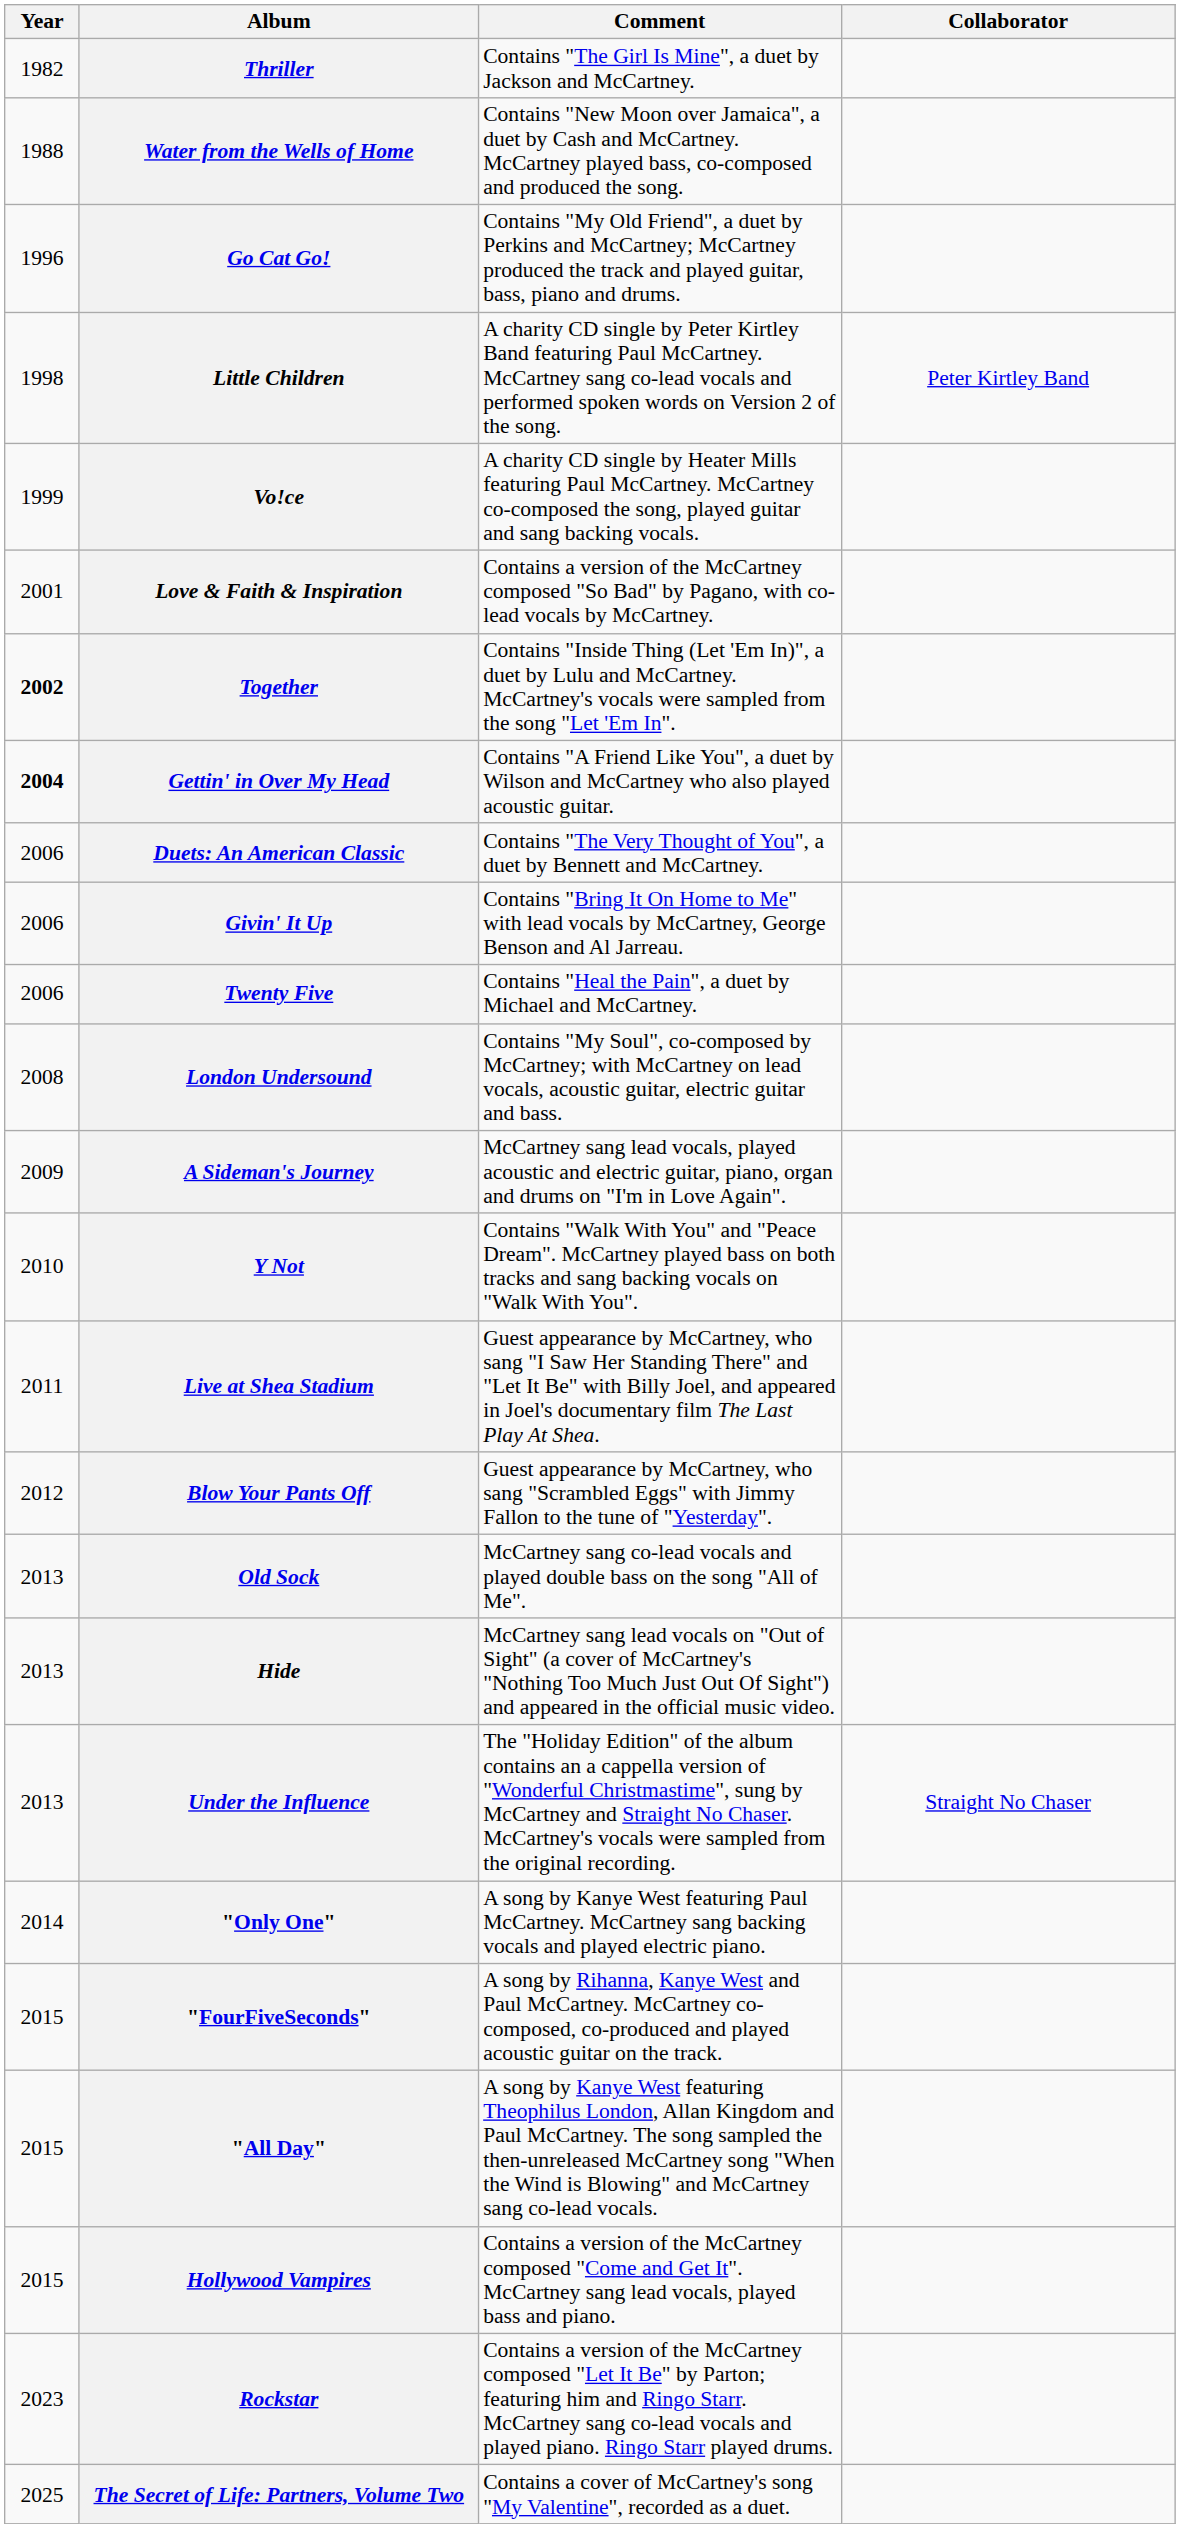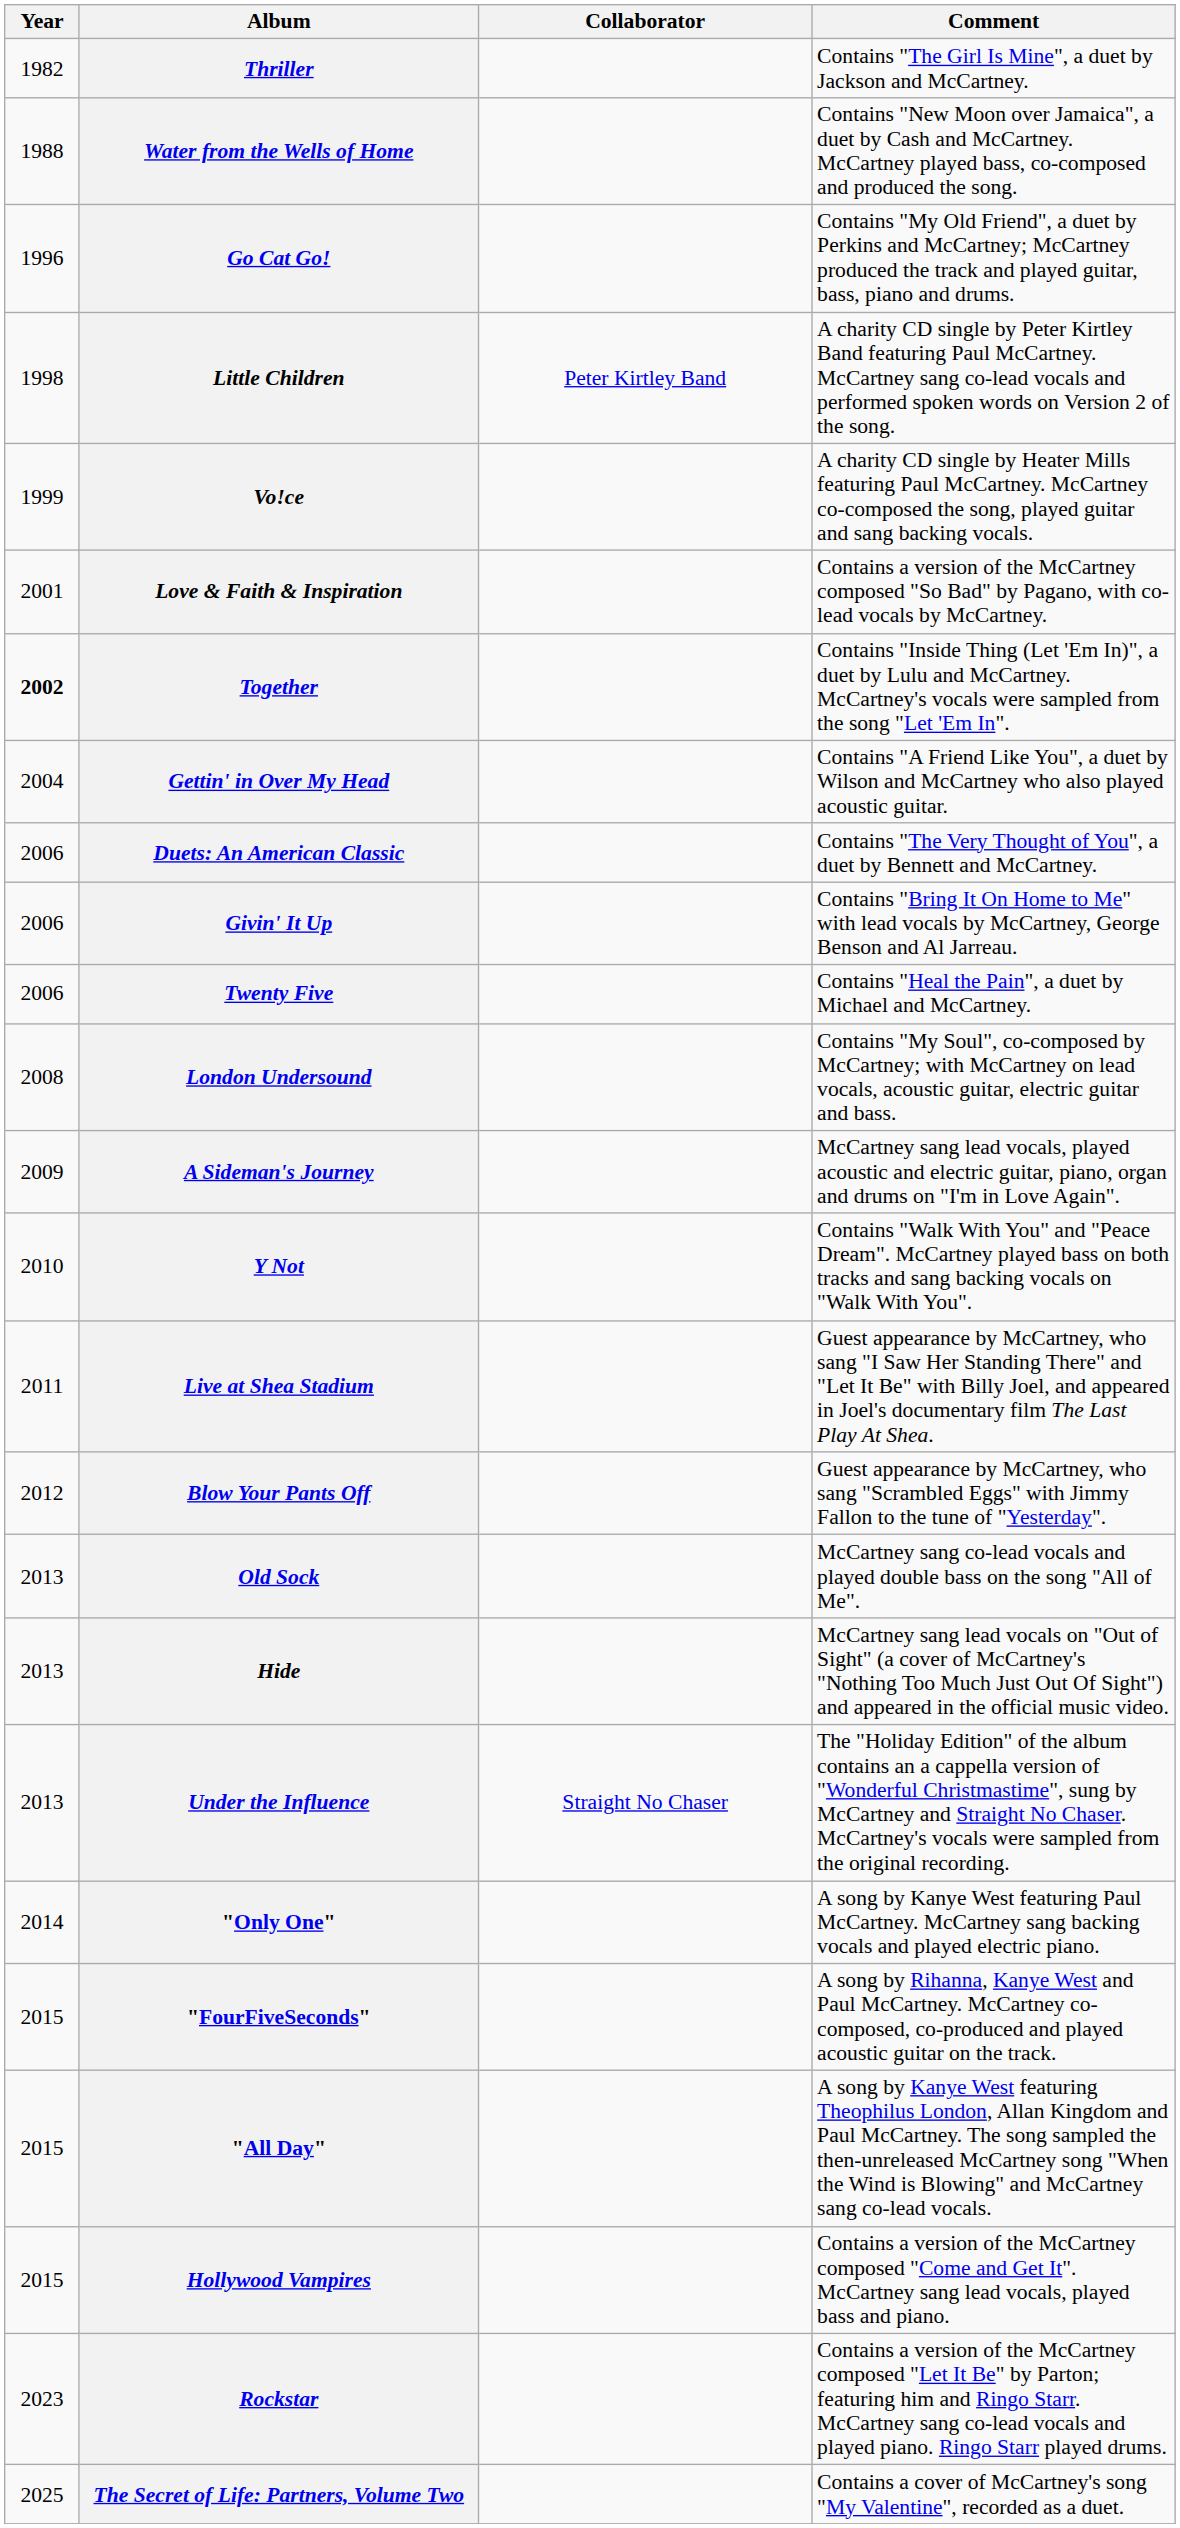 <table class="wikitable sortable plainrowheaders">
 <tr>
 <th scope="col" style="width:3em">Year</th>
 <th scope="col" style="width:18em">Album</th>
+<th scope="col" style="width:15em">Collaborator</th>
 <th scope="col" class="unsortable">Comment</th>
-<th scope="col" style="width:15em">Collaborator</th>
 </tr>
 <tr>
 <td style="text-align:center;">1982</td>
 <th scope="row"><em><a href='#'>Thriller</a></em></th>
+<td style="text-align:center;"></td>
 <td>Contains "<a href='#'>The Girl Is Mine</a>", a duet by Jackson and McCartney.</td>
-<td style="text-align:center;"></td>
 </tr>
 <tr>
 <td style="text-align:center;">1988</td>
 <th scope="row"><em><a href='#'>Water from the Wells of Home</a></em></th>
+<td style="text-align:center;"></td>
 <td>Contains "New Moon over Jamaica", a duet by Cash and McCartney. McCartney played bass, co-composed and produced the song.</td>
-<td style="text-align:center;"></td>
 </tr>
 <tr>
 <td style="text-align:center;">1996</td>
 <th scope="row"><em><a href='#'>Go Cat Go!</a></em></th>
+<td style="text-align:center;"></td>
 <td>Contains "My Old Friend", a duet by Perkins and McCartney; McCartney produced the track and played guitar, bass, piano and drums.</td>
-<td style="text-align:center;"></td>
 </tr>
 <tr>
 <td style="text-align:center;">1998</td>
 <th scope="row"><em>Little Children</em></th>
+<td style="text-align:center;"><a href='#'>Peter Kirtley Band</a></td>
 <td>A charity CD single by Peter Kirtley Band featuring Paul McCartney. McCartney sang co-lead vocals and performed spoken words on Version 2 of the song.</td>
-<td style="text-align:center;"><a href='#'>Peter Kirtley Band</a></td>
 </tr>
 <tr>
 <td style="text-align:center;">1999</td>
 <th scope="row"><em>Vo!ce</em></th>
+<td style="text-align:center;"></td>
 <td>A charity CD single by Heater Mills featuring Paul McCartney. McCartney co-composed the song, played guitar and sang backing vocals.</td>
-<td style="text-align:center;"></td>
 </tr>
 <tr>
 <td style="text-align:center;">2001</td>
 <th scope="row"><em>Love & Faith & Inspiration</em></th>
+<td style="text-align:center;"></td>
 <td>Contains a version of the McCartney composed "So Bad" by Pagano, with co-lead vocals by McCartney.</td>
-<td style="text-align:center;"></td>
 </tr>
 <tr>
 <td style="text-align:center;"><strong>2002</strong></td>
 <th scope="row"><em><a href='#'>Together</a></em></th>
+<td style="text-align:center;"></td>
 <td>Contains "Inside Thing (Let 'Em In)", a duet by Lulu and McCartney. McCartney's vocals were sampled from the song "<a href='#'>Let 'Em In</a>".</td>
-<td style="text-align:center;"></td>
 </tr>
 <tr>
-<td style="text-align:center;"><strong>2004</strong></td>
+<td style="text-align:center;">2004</td>
 <th scope="row"><em><a href='#'>Gettin' in Over My Head</a></em></th>
+<td style="text-align:center;"></td>
 <td>Contains "A Friend Like You", a duet by Wilson and McCartney who also played acoustic guitar.</td>
-<td style="text-align:center;"></td>
 </tr>
 <tr>
 <td style="text-align:center;">2006</td>
 <th scope="row"><em><a href='#'>Duets: An American Classic</a></em></th>
+<td style="text-align:center;"></td>
 <td>Contains "<a href='#'>The Very Thought of You</a>", a duet by Bennett and McCartney.</td>
-<td style="text-align:center;"></td>
 </tr>
 <tr>
 <td style="text-align:center;">2006</td>
 <th scope="row"><em><a href='#'>Givin' It Up</a></em></th>
+<td style="text-align:center;"></td>
 <td>Contains "<a href='#'>Bring It On Home to Me</a>" with lead vocals by McCartney, George Benson and Al Jarreau.</td>
-<td style="text-align:center;"></td>
 </tr>
 <tr>
 <td style="text-align:center;">2006</td>
 <th scope="row"><em><a href='#'>Twenty Five</a></em></th>
+<td style="text-align:center;"></td>
 <td>Contains "<a href='#'>Heal the Pain</a>", a duet by Michael and McCartney.</td>
-<td style="text-align:center;"></td>
 </tr>
 <tr>
 <td style="text-align:center;">2008</td>
 <th scope="row"><em><a href='#'>London Undersound</a></em></th>
+<td style="text-align:center;"></td>
 <td>Contains "My Soul", co-composed by McCartney; with McCartney on lead vocals, acoustic guitar, electric guitar and bass.</td>
-<td style="text-align:center;"></td>
 </tr>
 <tr>
 <td style="text-align:center;">2009</td>
 <th scope="row"><em><a href='#'>A Sideman's Journey</a></em></th>
+<td style="text-align:center;"></td>
 <td>McCartney sang lead vocals, played acoustic and electric guitar, piano, organ and drums on "I'm in Love Again".</td>
-<td style="text-align:center;"></td>
 </tr>
 <tr>
 <td style="text-align:center;">2010</td>
 <th scope="row"><em><a href='#'>Y Not</a></em></th>
+<td style="text-align:center;"></td>
 <td>Contains "Walk With You" and "Peace Dream". McCartney played bass on both tracks and sang backing vocals on "Walk With You".</td>
-<td style="text-align:center;"></td>
 </tr>
 <tr>
 <td style="text-align:center;">2011</td>
 <th scope="row"><em><a href='#'>Live at Shea Stadium</a></em></th>
+<td style="text-align:center;"></td>
 <td>Guest appearance by McCartney, who sang "I Saw Her Standing There" and "Let It Be" with Billy Joel, and appeared in Joel's documentary film <em>The Last Play At Shea</em>.</td>
-<td style="text-align:center;"></td>
 </tr>
 <tr>
 <td style="text-align:center;">2012</td>
 <th scope="row"><em><a href='#'>Blow Your Pants Off</a></em></th>
+<td style="text-align:center;"></td>
 <td>Guest appearance by McCartney, who sang "Scrambled Eggs" with Jimmy Fallon to the tune of "<a href='#'>Yesterday</a>".</td>
-<td style="text-align:center;"></td>
 </tr>
 <tr>
 <td style="text-align:center;">2013</td>
 <th scope="row"><em><a href='#'>Old Sock</a></em></th>
+<td style="text-align:center;"></td>
 <td>McCartney sang co-lead vocals and played double bass on the song "All of Me".</td>
-<td style="text-align:center;"></td>
 </tr>
 <tr>
 <td style="text-align:center;">2013</td>
 <th scope="row"><em>Hide</em></th>
+<td style="text-align:center;"></td>
 <td>McCartney sang lead vocals on "Out of Sight" (a cover of McCartney's "Nothing Too Much Just Out Of Sight") and appeared in the official music video.</td>
-<td style="text-align:center;"></td>
 </tr>
 <tr>
 <td style="text-align:center;">2013</td>
 <th scope="row"><em><a href='#'>Under the Influence</a></em></th>
+<td style="text-align:center;"><a href='#'>Straight No Chaser</a></td>
 <td>The "Holiday Edition" of the album contains an a cappella version of "<a href='#'>Wonderful Christmastime</a>", sung by McCartney and <a href='#'>Straight No Chaser</a>. McCartney's vocals were sampled from the original recording.</td>
-<td style="text-align:center;"><a href='#'>Straight No Chaser</a></td>
 </tr>
 <tr>
 <td style="text-align:center;">2014</td>
 <th scope="row">"<a href='#'>Only One</a>"</th>
+<td style="text-align:center;"></td>
 <td>A song by Kanye West featuring Paul McCartney. McCartney sang backing vocals and played electric piano.</td>
-<td style="text-align:center;"></td>
 </tr>
 <tr>
 <td style="text-align:center;">2015</td>
 <th scope="row">"<a href='#'>FourFiveSeconds</a>"</th>
+<td style="text-align:center;"></td>
 <td>A song by <a href='#'>Rihanna</a>, <a href='#'>Kanye West</a> and Paul McCartney. McCartney co-composed, co-produced and played acoustic guitar on the track.</td>
-<td style="text-align:center;"></td>
 </tr>
 <tr>
 <td style="text-align:center;">2015</td>
 <th scope="row">"<a href='#'>All Day</a>"</th>
+<td style="text-align:center;"></td>
 <td>A song by <a href='#'>Kanye West</a> featuring <a href='#'>Theophilus London</a>, Allan Kingdom and Paul McCartney. The song sampled the then-unreleased McCartney song "When the Wind is Blowing" and McCartney sang co-lead vocals.</td>
-<td style="text-align:center;"></td>
 </tr>
 <tr>
 <td style="text-align:center;">2015</td>
 <th scope="row"><em><a href='#'>Hollywood Vampires</a></em></th>
+<td style="text-align:center;"></td>
 <td>Contains a version of the McCartney composed "<a href='#'>Come and Get It</a>". McCartney sang lead vocals, played bass and piano.</td>
-<td style="text-align:center;"></td>
 </tr>
 <tr>
 <td style="text-align:center;">2023</td>
 <th scope="row"><em><a href='#'>Rockstar</a></em></th>
+<td style="text-align:center;"></td>
 <td>Contains a version of the McCartney composed "<a href='#'>Let It Be</a>" by Parton; featuring him and <a href='#'>Ringo Starr</a>. McCartney sang co-lead vocals and played piano. <a href='#'>Ringo Starr</a> played drums.</td>
-<td style="text-align:center;"></td>
 </tr>
 <tr>
 <td style="text-align:center;">2025</td>
 <th scope="row"><em><a href='#'>The Secret of Life: Partners, Volume Two</a></em></th>
+<td style="text-align:center;"></td>
 <td>Contains a cover of McCartney's song "<a href='#'>My Valentine</a>", recorded as a duet.</td>
-<td style="text-align:center;"></td>
 </tr>
 </table>
